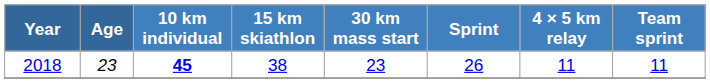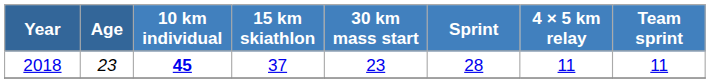 <table class="wikitable" style="font-size:95%; text-align:center; border:grey solid 1px; border-collapse:collapse; background:#ffffff;">
 <tr>
 <th style="background-color:#369; color:white; width:60px;"> Year </th>
 <th style="background-color:#369; color:white; width:40px;"> Age </th>
 <th style="background-color:#4180be; color:white; width:75px;"> 10 km <br> individual </th>
 <th style="background-color:#4180be; color:white; width:75px;"> 15 km <br> skiathlon </th>
 <th style="background-color:#4180be; color:white; width:75px;"> 30 km <br> mass start </th>
 <th style="background-color:#4180be; color:white; width:75px;"> Sprint </th>
 <th style="background-color:#4180be; color:white; width:75px;"> 4 × 5 km <br> relay </th>
 <th style="background-color:#4180be; color:white; width:75px;"> Team <br> sprint </th>
 </tr>
 <tr>
 <td><a href='#'>2018</a></td>
 <td><em>23</em></td>
 <td><strong><a href='#'>45</a></strong></td>
-<td><a href='#'>38</a></td>
+<td><a href='#'>37</a></td>
 <td><a href='#'>23</a></td>
-<td><a href='#'>26</a></td>
+<td><a href='#'>28</a></td>
 <td><a href='#'>11</a></td>
 <td><a href='#'>11</a></td>
 </tr>
 <tr>
 </tr>
 </table>
